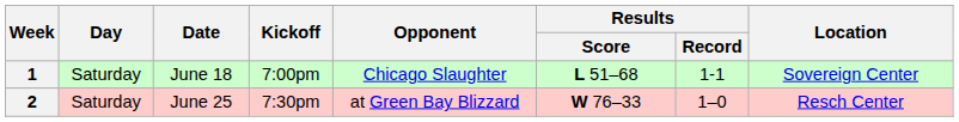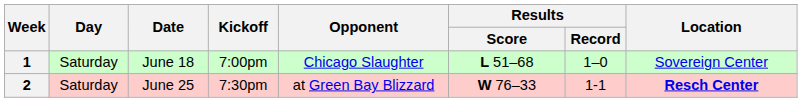 <table class="wikitable">
 <tr>
 <th rowspan="2" width="40">Week</th>
 <th rowspan="2" width="80">Day</th>
 <th rowspan="2" width="80">Date</th>
 <th rowspan="2" width="70">Kickoff</th>
 <th rowspan="2" width="180">Opponent</th>
 <th colspan="2" width="180">Results</th>
 <th rowspan="2" width="180">Location</th>
 </tr>
 <tr>
 <th width="120">Score</th>
 <th width="60">Record</th>
 </tr>
 <tr align="center" bgcolor="#CCFFCC">
 <th>1</th>
 <td>Saturday</td>
 <td>June 18</td>
 <td>7:00pm</td>
 <td><a href='#'>Chicago Slaughter</a></td>
 <td><strong>L</strong> 51–68</td>
-<td>1-1</td>
+<td>1–0</td>
 <td><a href='#'>Sovereign Center</a></td>
 </tr>
 <tr align="center" bgcolor="#FFCCCC">
 <th>2</th>
 <td>Saturday</td>
 <td>June 25</td>
 <td>7:30pm</td>
 <td>at <a href='#'>Green Bay Blizzard</a></td>
 <td><strong>W</strong> 76–33</td>
-<td>1–0</td>
-<td><a href='#'>Resch Center</a></td>
+<td>1-1</td>
+<td><strong><a href='#'>Resch Center</a></strong></td>
 </tr>
 </table>
